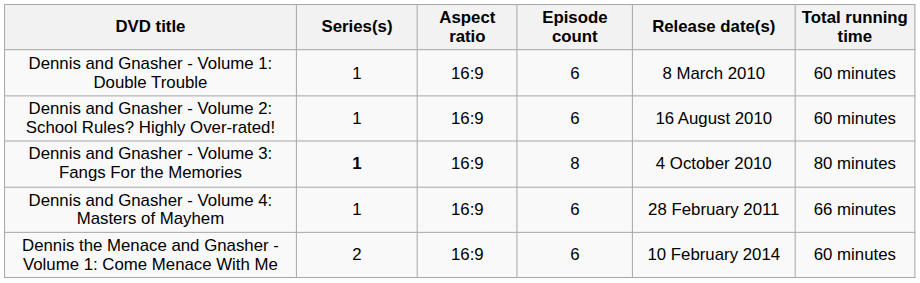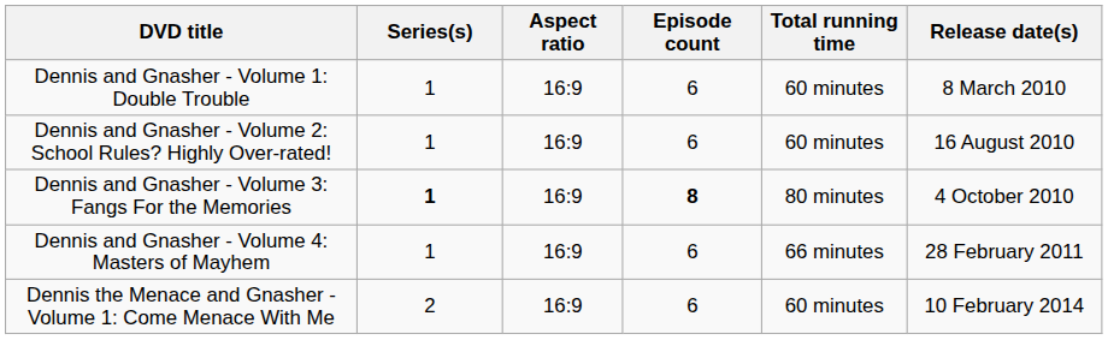 <table class="wikitable sortable" style="text-align:center">
 <tr>
 <th style="width:18%;">DVD title</th>
 <th style="width:6%;">Series(s)</th>
 <th style="width:5%;">Aspect ratio</th>
 <th style="width:6%;">Episode count</th>
+<th style="width:7%;">Total running time</th>
 <th style="width:10%;">Release date(s)</th>
-<th style="width:7%;">Total running time</th>
 </tr>
 <tr>
 <td>Dennis and Gnasher - Volume 1: Double Trouble</td>
 <td>1</td>
 <td>16:9</td>
 <td>6</td>
+<td>60 minutes</td>
 <td>8 March 2010</td>
-<td>60 minutes</td>
 </tr>
 <tr>
 <td>Dennis and Gnasher - Volume 2: School Rules? Highly Over-rated!</td>
 <td>1</td>
 <td>16:9</td>
 <td>6</td>
+<td>60 minutes</td>
 <td>16 August 2010</td>
-<td>60 minutes</td>
 </tr>
 <tr>
 <td>Dennis and Gnasher - Volume 3: Fangs For the Memories</td>
 <td><strong>1</strong></td>
 <td>16:9</td>
-<td>8</td>
+<td><strong>8</strong></td>
+<td>80 minutes</td>
 <td>4 October 2010</td>
-<td>80 minutes</td>
 </tr>
 <tr>
 <td>Dennis and Gnasher - Volume 4: Masters of Mayhem</td>
 <td>1</td>
 <td>16:9</td>
 <td>6</td>
+<td>66 minutes</td>
 <td>28 February 2011</td>
-<td>66 minutes</td>
 </tr>
 <tr>
 <td>Dennis the Menace and Gnasher - Volume 1: Come Menace With Me</td>
 <td>2</td>
 <td>16:9</td>
 <td>6</td>
+<td>60 minutes</td>
 <td>10 February 2014</td>
-<td>60 minutes</td>
 </tr>
 </table>
